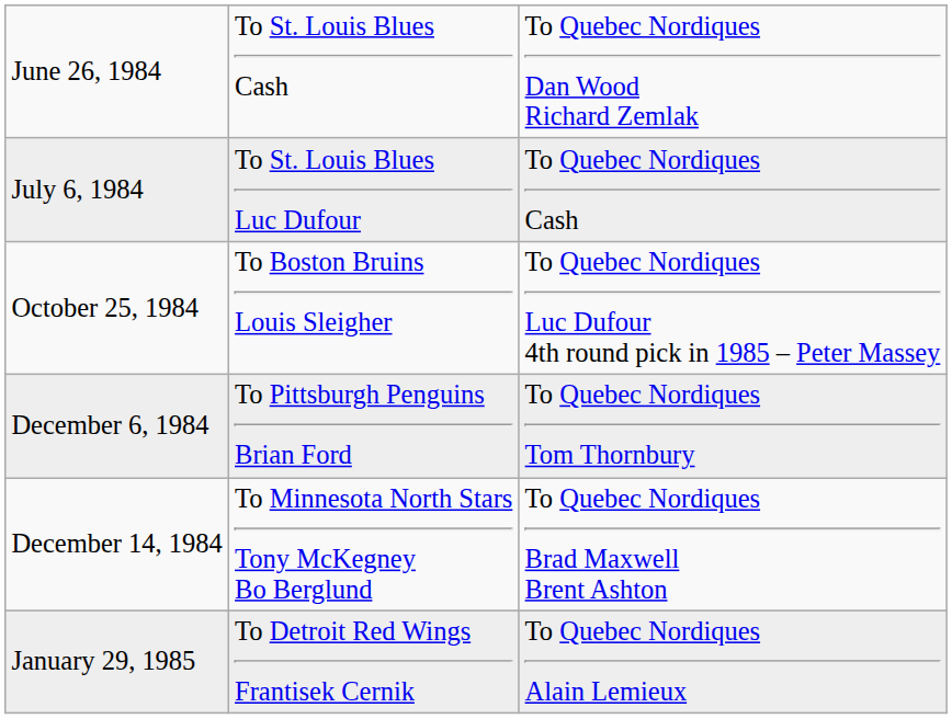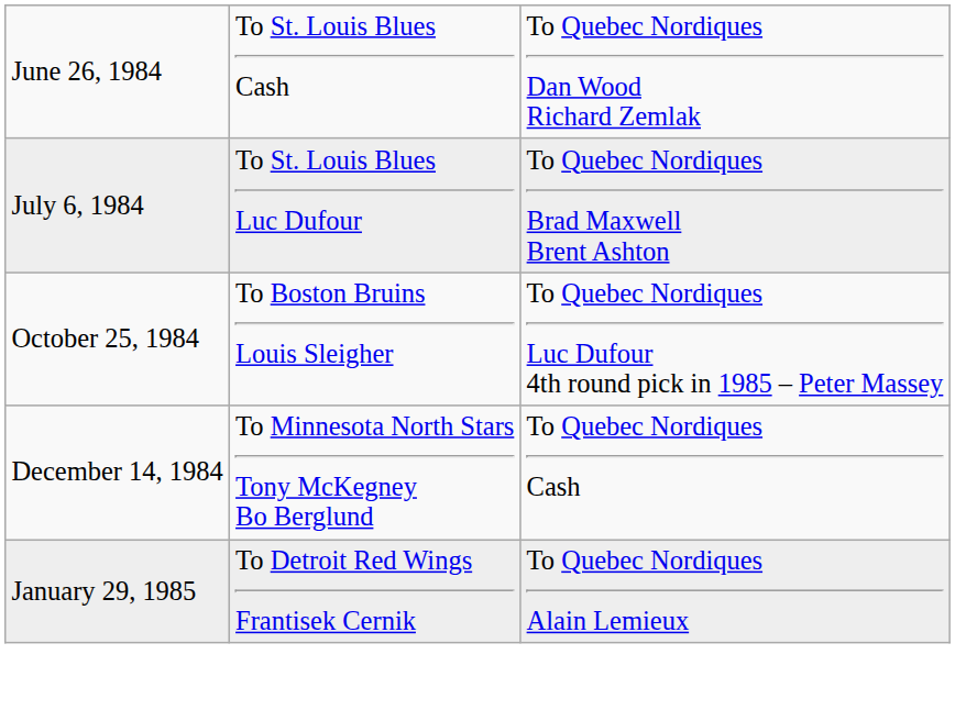 <table class="wikitable">
 <tr>
 <td>June 26, 1984</td>
 <td valign="top">To <a href='#'>St. Louis Blues</a><hr>Cash</td>
 <td valign="top">To <a href='#'>Quebec Nordiques</a><hr><a href='#'>Dan Wood</a> <br> <a href='#'>Richard Zemlak</a></td>
 </tr>
 <tr style="background:#eee;">
 <td>July 6, 1984</td>
 <td valign="top">To <a href='#'>St. Louis Blues</a><hr><a href='#'>Luc Dufour</a></td>
-<td valign="top">To <a href='#'>Quebec Nordiques</a><hr>Cash</td>
+<td valign="top">To <a href='#'>Quebec Nordiques</a><hr><a href='#'>Brad Maxwell</a> <br> <a href='#'>Brent Ashton</a></td>
 </tr>
 <tr>
 <td>October 25, 1984</td>
 <td valign="top">To <a href='#'>Boston Bruins</a><hr><a href='#'>Louis Sleigher</a></td>
 <td valign="top">To <a href='#'>Quebec Nordiques</a><hr><a href='#'>Luc Dufour</a> <br> 4th round pick in <a href='#'>1985</a> – <a href='#'>Peter Massey</a></td>
 </tr>
-<tr style="background:#eee;">
-<td>December 6, 1984</td>
-<td valign="top">To <a href='#'>Pittsburgh Penguins</a><hr><a href='#'>Brian Ford</a></td>
-<td valign="top">To <a href='#'>Quebec Nordiques</a><hr><a href='#'>Tom Thornbury</a></td>
-</tr>
 <tr>
 <td>December 14, 1984</td>
 <td valign="top">To <a href='#'>Minnesota North Stars</a><hr><a href='#'>Tony McKegney</a> <br> <a href='#'>Bo Berglund</a></td>
-<td valign="top">To <a href='#'>Quebec Nordiques</a><hr><a href='#'>Brad Maxwell</a> <br> <a href='#'>Brent Ashton</a></td>
+<td valign="top">To <a href='#'>Quebec Nordiques</a><hr>Cash</td>
 </tr>
 <tr style="background:#eee;">
 <td>January 29, 1985</td>
 <td valign="top">To <a href='#'>Detroit Red Wings</a><hr><a href='#'>Frantisek Cernik</a></td>
 <td valign="top">To <a href='#'>Quebec Nordiques</a><hr><a href='#'>Alain Lemieux</a></td>
 </tr>
 </table>
